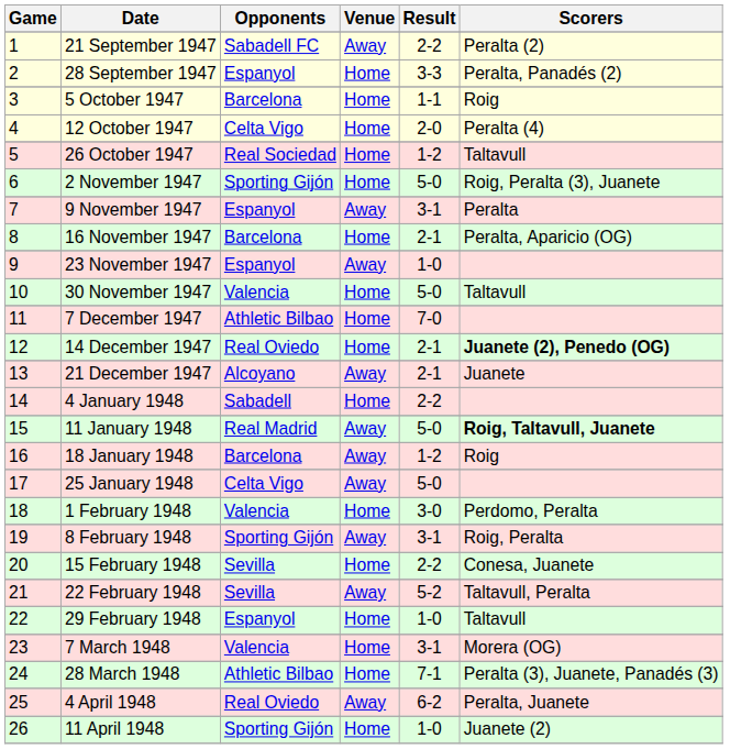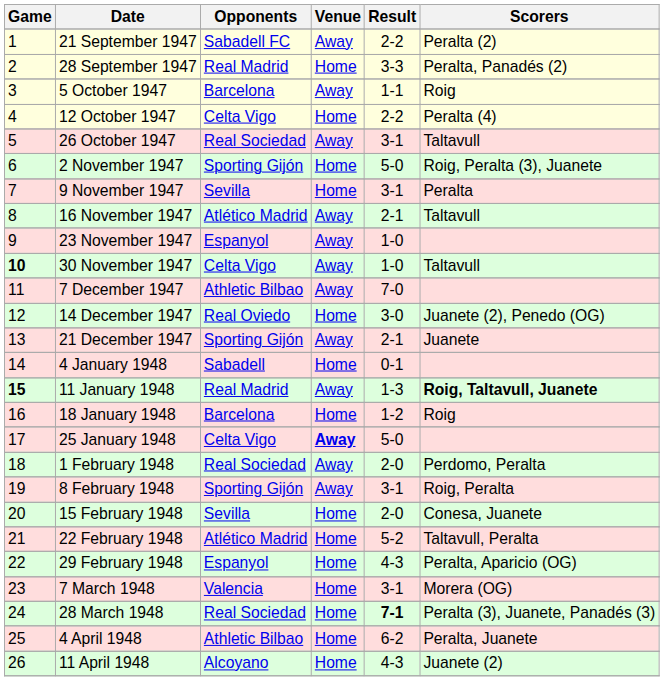 <table class=wikitable>
 <tr>
 <th>Game</th>
 <th>Date</th>
 <th>Opponents</th>
 <th>Venue</th>
 <th>Result</th>
 <th>Scorers</th>
 </tr>
 <tr>
 </tr>
 <tr style="background-color: #ffffdd;">
 <td>1</td>
 <td>21 September 1947</td>
 <td><a href='#'>Sabadell FC</a></td>
 <td><a href='#'>Away</a></td>
 <td align='center'>2-2</td>
 <td>Peralta (2)</td>
 </tr>
 <tr>
 </tr>
 <tr style="background-color: #ffffdd;">
 <td>2</td>
 <td>28 September 1947</td>
-<td><a href='#'>Espanyol</a></td>
+<td><a href='#'>Real Madrid</a></td>
 <td><a href='#'>Home</a></td>
 <td align='center'>3-3</td>
 <td>Peralta, Panadés (2)</td>
 </tr>
 <tr>
 </tr>
 <tr style="background-color: #ffffdd;">
 <td>3</td>
 <td>5 October 1947</td>
 <td><a href='#'>Barcelona</a></td>
-<td><a href='#'>Home</a></td>
+<td><a href='#'>Away</a></td>
 <td align='center'>1-1</td>
 <td>Roig</td>
 </tr>
 <tr>
 </tr>
 <tr style="background-color: #ffffdd;">
 <td>4</td>
 <td>12 October 1947</td>
 <td><a href='#'>Celta Vigo</a></td>
 <td><a href='#'>Home</a></td>
-<td align='center'>2-0</td>
+<td align='center'>2-2</td>
 <td>Peralta (4)</td>
 </tr>
 <tr>
 </tr>
 <tr style="background-color: #ffdddd;">
 <td>5</td>
 <td>26 October 1947</td>
 <td><a href='#'>Real Sociedad</a></td>
-<td><a href='#'>Home</a></td>
-<td align='center'>1-2</td>
+<td><a href='#'>Away</a></td>
+<td align='center'>3-1</td>
 <td>Taltavull</td>
 </tr>
 <tr>
 </tr>
 <tr style="background-color: #ddffdd;">
 <td>6</td>
 <td>2 November 1947</td>
 <td><a href='#'>Sporting Gijón</a></td>
 <td><a href='#'>Home</a></td>
 <td align='center'>5-0</td>
 <td>Roig, Peralta (3), Juanete</td>
 </tr>
 <tr>
 </tr>
 <tr style="background-color: #ffdddd;">
 <td>7</td>
 <td>9 November 1947</td>
-<td><a href='#'>Espanyol</a></td>
-<td><a href='#'>Away</a></td>
+<td><a href='#'>Sevilla</a></td>
+<td><a href='#'>Home</a></td>
 <td align='center'>3-1</td>
 <td>Peralta</td>
 </tr>
 <tr>
 </tr>
 <tr style="background-color: #ddffdd;">
 <td>8</td>
 <td>16 November 1947</td>
-<td><a href='#'>Barcelona</a></td>
-<td><a href='#'>Home</a></td>
+<td><a href='#'>Atlético Madrid</a></td>
+<td><a href='#'>Away</a></td>
 <td align='center'>2-1</td>
-<td>Peralta, Aparicio (OG)</td>
+<td>Taltavull</td>
 </tr>
 <tr>
 </tr>
 <tr style="background-color: #ffdddd;">
 <td>9</td>
 <td>23 November 1947</td>
 <td><a href='#'>Espanyol</a></td>
 <td><a href='#'>Away</a></td>
 <td align='center'>1-0</td>
 <td></td>
 </tr>
 <tr>
 </tr>
 <tr style="background-color: #ddffdd;">
-<td>10</td>
+<td><strong>10</strong></td>
 <td>30 November 1947</td>
-<td><a href='#'>Valencia</a></td>
-<td><a href='#'>Home</a></td>
-<td align='center'>5-0</td>
+<td><a href='#'>Celta Vigo</a></td>
+<td><a href='#'>Away</a></td>
+<td align='center'>1-0</td>
 <td>Taltavull</td>
 </tr>
 <tr>
 </tr>
 <tr style="background-color: #ffdddd;">
 <td>11</td>
 <td>7 December 1947</td>
 <td><a href='#'>Athletic Bilbao</a></td>
-<td><a href='#'>Home</a></td>
+<td><a href='#'>Away</a></td>
 <td align='center'>7-0</td>
 <td></td>
 </tr>
 <tr>
 </tr>
 <tr style="background-color: #ddffdd;">
 <td>12</td>
 <td>14 December 1947</td>
 <td><a href='#'>Real Oviedo</a></td>
 <td><a href='#'>Home</a></td>
-<td align='center'>2-1</td>
-<td><strong>Juanete (2), Penedo (OG)</strong></td>
+<td align='center'>3-0</td>
+<td>Juanete (2), Penedo (OG)</td>
 </tr>
 <tr>
 </tr>
 <tr style="background-color: #ffdddd;">
 <td>13</td>
 <td>21 December 1947</td>
-<td><a href='#'>Alcoyano</a></td>
+<td><a href='#'>Sporting Gijón</a></td>
 <td><a href='#'>Away</a></td>
 <td align='center'>2-1</td>
 <td>Juanete</td>
 </tr>
 <tr>
 </tr>
 <tr style="background-color: #ffdddd;">
 <td>14</td>
 <td>4 January 1948</td>
 <td><a href='#'>Sabadell</a></td>
 <td><a href='#'>Home</a></td>
-<td align='center'>2-2</td>
+<td align='center'>0-1</td>
 <td></td>
 </tr>
 <tr>
 </tr>
 <tr style="background-color: #ddffdd;">
-<td>15</td>
+<td><strong>15</strong></td>
 <td>11 January 1948</td>
 <td><a href='#'>Real Madrid</a></td>
 <td><a href='#'>Away</a></td>
-<td align='center'>5-0</td>
+<td align='center'>1-3</td>
 <td><strong>Roig, Taltavull, Juanete</strong></td>
 </tr>
 <tr>
 </tr>
 <tr style="background-color: #ffdddd;">
 <td>16</td>
 <td>18 January 1948</td>
 <td><a href='#'>Barcelona</a></td>
-<td><a href='#'>Away</a></td>
+<td><a href='#'>Home</a></td>
 <td align='center'>1-2</td>
 <td>Roig</td>
 </tr>
 <tr>
 </tr>
 <tr style="background-color: #ffdddd;">
 <td>17</td>
 <td>25 January 1948</td>
 <td><a href='#'>Celta Vigo</a></td>
-<td><a href='#'>Away</a></td>
+<td><strong><a href='#'>Away</a></strong></td>
 <td align='center'>5-0</td>
 <td></td>
 </tr>
 <tr>
 </tr>
 <tr style="background-color: #ddffdd;">
 <td>18</td>
 <td>1 February 1948</td>
-<td><a href='#'>Valencia</a></td>
-<td><a href='#'>Home</a></td>
-<td align='center'>3-0</td>
+<td><a href='#'>Real Sociedad</a></td>
+<td><a href='#'>Away</a></td>
+<td align='center'>2-0</td>
 <td>Perdomo, Peralta</td>
 </tr>
 <tr>
 </tr>
 <tr style="background-color: #ffdddd;">
 <td>19</td>
 <td>8 February 1948</td>
 <td><a href='#'>Sporting Gijón</a></td>
 <td><a href='#'>Away</a></td>
 <td align='center'>3-1</td>
 <td>Roig, Peralta</td>
 </tr>
 <tr>
 </tr>
 <tr style="background-color: #ddffdd;">
 <td>20</td>
 <td>15 February 1948</td>
 <td><a href='#'>Sevilla</a></td>
 <td><a href='#'>Home</a></td>
-<td align='center'>2-2</td>
+<td align='center'>2-0</td>
 <td>Conesa, Juanete</td>
 </tr>
 <tr>
 </tr>
 <tr style="background-color: #ffdddd;">
 <td>21</td>
 <td>22 February 1948</td>
-<td><a href='#'>Sevilla</a></td>
-<td><a href='#'>Away</a></td>
+<td><a href='#'>Atlético Madrid</a></td>
+<td><a href='#'>Home</a></td>
 <td align='center'>5-2</td>
 <td>Taltavull, Peralta</td>
 </tr>
 <tr>
 </tr>
 <tr style="background-color: #ddffdd;">
 <td>22</td>
 <td>29 February 1948</td>
 <td><a href='#'>Espanyol</a></td>
 <td><a href='#'>Home</a></td>
-<td align='center'>1-0</td>
-<td>Taltavull</td>
+<td align='center'>4-3</td>
+<td>Peralta, Aparicio (OG)</td>
 </tr>
 <tr>
 </tr>
 <tr style="background-color: #ffdddd;">
 <td>23</td>
 <td>7 March 1948</td>
 <td><a href='#'>Valencia</a></td>
 <td><a href='#'>Home</a></td>
 <td align='center'>3-1</td>
 <td>Morera (OG)</td>
 </tr>
 <tr>
 </tr>
 <tr style="background-color: #ddffdd;">
 <td>24</td>
 <td>28 March 1948</td>
-<td><a href='#'>Athletic Bilbao</a></td>
+<td><a href='#'>Real Sociedad</a></td>
 <td><a href='#'>Home</a></td>
-<td align='center'>7-1</td>
+<td align='center'><strong>7-1</strong></td>
 <td>Peralta (3), Juanete, Panadés (3)</td>
 </tr>
 <tr>
 </tr>
 <tr style="background-color: #ffdddd;">
 <td>25</td>
 <td>4 April 1948</td>
-<td><a href='#'>Real Oviedo</a></td>
-<td><a href='#'>Away</a></td>
+<td><a href='#'>Athletic Bilbao</a></td>
+<td><a href='#'>Home</a></td>
 <td align='center'>6-2</td>
 <td>Peralta, Juanete</td>
 </tr>
 <tr>
 </tr>
 <tr style="background-color: #ddffdd;">
 <td>26</td>
 <td>11 April 1948</td>
-<td><a href='#'>Sporting Gijón</a></td>
+<td><a href='#'>Alcoyano</a></td>
 <td><a href='#'>Home</a></td>
-<td align='center'>1-0</td>
+<td align='center'>4-3</td>
 <td>Juanete (2)</td>
 </tr>
 <tr>
 </tr>
 </table>
